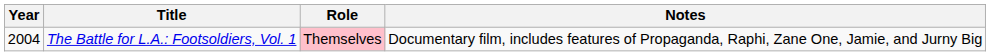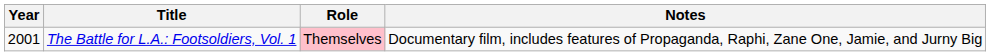 <table class="wikitable">
 <tr>
 <th>Year</th>
 <th>Title</th>
 <th>Role</th>
 <th>Notes</th>
 </tr>
 <tr>
-<td>2004</td>
+<td>2001</td>
 <td><em><a href='#'>The Battle for L.A.: Footsoldiers, Vol. 1</a></em></td>
 <td style="background: pink;">Themselves</td>
 <td>Documentary film, includes features of Propaganda, Raphi, Zane One, Jamie, and Jurny Big</td>
 </tr>
 </table>
